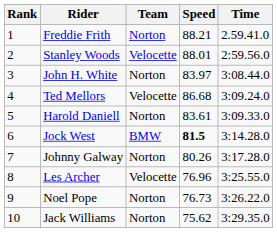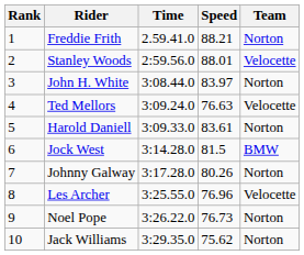 <table class="wikitable">
 <tr style="background:#efefef;">
 <th>Rank</th>
 <th>Rider</th>
+<th>Time</th>
+<th>Speed</th>
 <th>Team</th>
-<th>Speed</th>
-<th>Time</th>
 </tr>
 <tr>
 <td>1</td>
 <td> <a href='#'>Freddie Frith</a></td>
+<td>2.59.41.0</td>
+<td>88.21</td>
 <td><a href='#'>Norton</a></td>
-<td>88.21</td>
-<td>2.59.41.0</td>
 </tr>
 <tr>
 <td>2</td>
 <td> <a href='#'>Stanley Woods</a></td>
+<td>2:59.56.0</td>
+<td>88.01</td>
 <td><a href='#'>Velocette</a></td>
-<td>88.01</td>
-<td>2:59.56.0</td>
 </tr>
 <tr>
 <td>3</td>
 <td> <a href='#'>John H. White</a></td>
+<td>3:08.44.0</td>
+<td>83.97</td>
 <td>Norton</td>
-<td>83.97</td>
-<td>3:08.44.0</td>
 </tr>
 <tr>
 <td>4</td>
 <td> <a href='#'>Ted Mellors</a></td>
+<td>3:09.24.0</td>
+<td>76.63</td>
 <td>Velocette</td>
-<td>86.68</td>
-<td>3:09.24.0</td>
 </tr>
 <tr>
 <td>5</td>
 <td> <a href='#'>Harold Daniell</a></td>
+<td>3:09.33.0</td>
+<td>83.61</td>
 <td>Norton</td>
-<td>83.61</td>
-<td>3:09.33.0</td>
 </tr>
 <tr>
 <td>6</td>
 <td> <a href='#'>Jock West</a></td>
+<td>3:14.28.0</td>
+<td>81.5</td>
 <td><a href='#'>BMW</a></td>
-<td><strong>81.5</strong></td>
-<td>3:14.28.0</td>
 </tr>
 <tr>
 <td>7</td>
 <td> Johnny Galway</td>
+<td>3:17.28.0</td>
+<td>80.26</td>
 <td>Norton</td>
-<td>80.26</td>
-<td>3:17.28.0</td>
 </tr>
 <tr>
 <td>8</td>
 <td> <a href='#'>Les Archer</a></td>
+<td>3:25.55.0</td>
+<td>76.96</td>
 <td>Velocette</td>
-<td>76.96</td>
-<td>3:25.55.0</td>
 </tr>
 <tr>
 <td>9</td>
 <td> Noel Pope</td>
+<td>3:26.22.0</td>
+<td>76.73</td>
 <td>Norton</td>
-<td>76.73</td>
-<td>3:26.22.0</td>
 </tr>
 <tr>
 <td>10</td>
 <td> Jack Williams</td>
+<td>3:29.35.0</td>
+<td>75.62</td>
 <td>Norton</td>
-<td>75.62</td>
-<td>3:29.35.0</td>
 </tr>
 </table>
